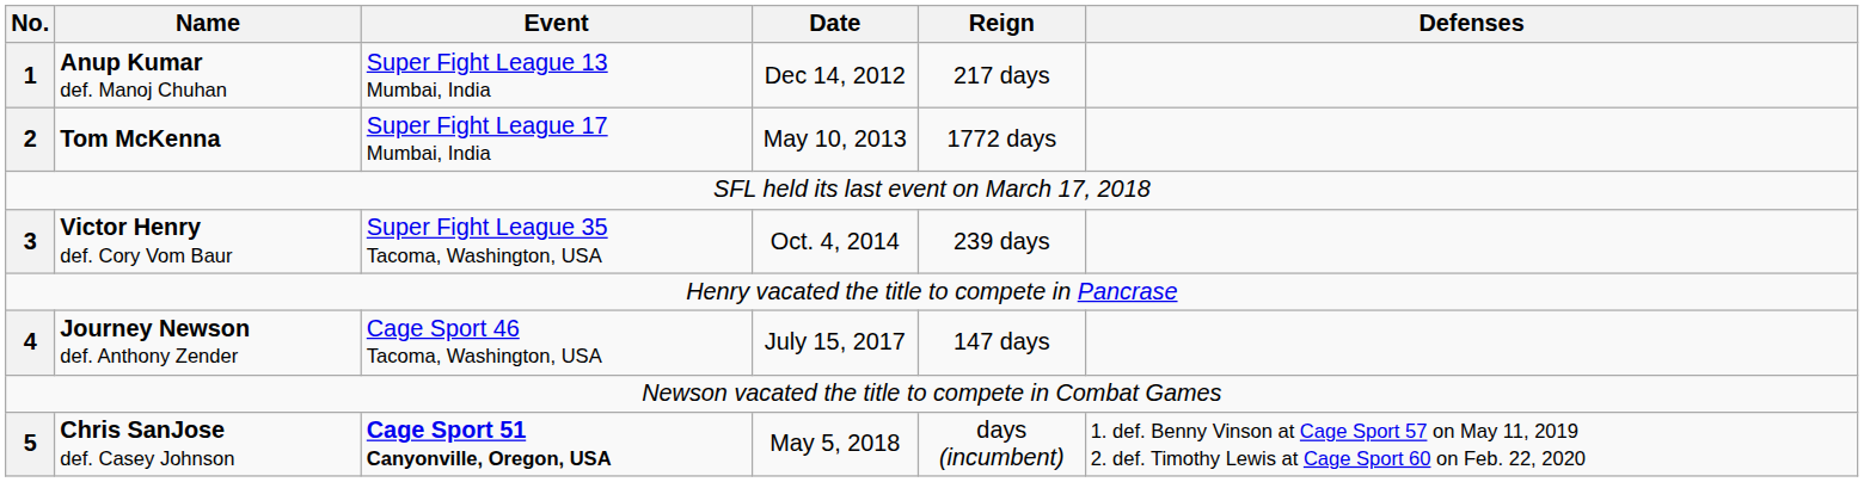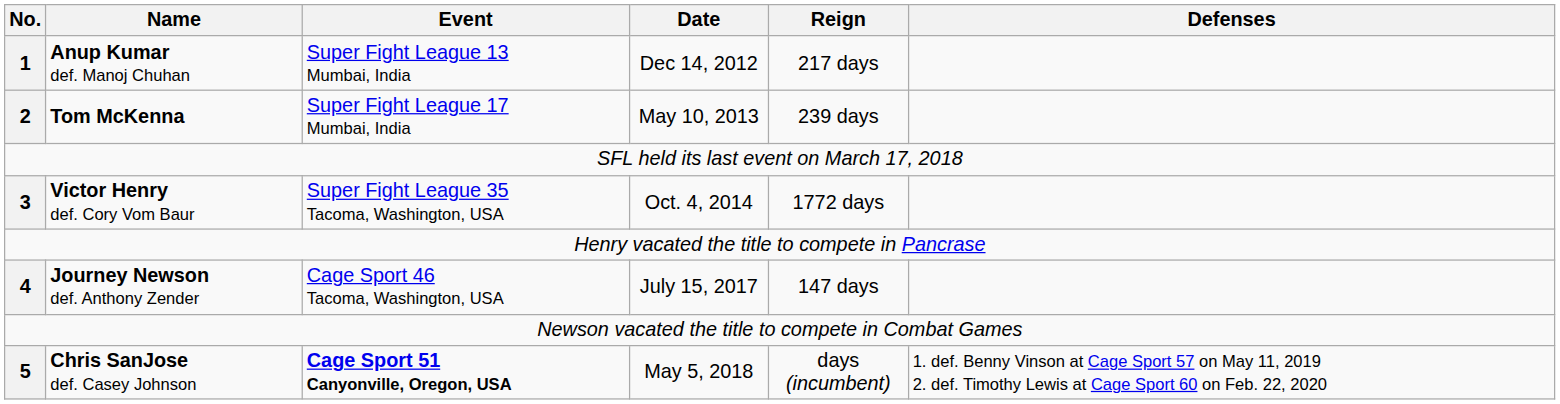 <table class="wikitable" width="99%">
 <tr>
 <th width="2%">No.</th>
 <th>Name</th>
 <th>Event</th>
 <th width="9%">Date</th>
 <th width="9%">Reign</th>
 <th>Defenses</th>
 </tr>
 <tr>
 <th>1</th>
 <td> <strong>Anup Kumar</strong><br><small>def. Manoj Chuhan</small></td>
 <td><a href='#'>Super Fight League 13</a><br><small>Mumbai, India</small></td>
 <td align="center">Dec 14, 2012</td>
 <td align="center">217 days</td>
 <td></td>
 </tr>
 <tr>
 <th>2</th>
 <td> <strong>Tom McKenna</strong></td>
 <td><a href='#'>Super Fight League 17</a><br><small>Mumbai, India</small></td>
 <td align="center">May 10, 2013</td>
-<td align="center">1772 days</td>
+<td align="center">239 days</td>
 <td></td>
 </tr>
 <tr>
 <td align="center" colspan="6"><em>SFL held its last event on March 17, 2018</em></td>
 </tr>
 <tr>
 <th>3</th>
 <td> <strong>Victor Henry</strong><br><small>def. Cory Vom Baur</small></td>
 <td><a href='#'>Super Fight League 35</a><br><small>Tacoma, Washington, USA</small></td>
 <td align="center">Oct. 4, 2014</td>
-<td align="center">239 days</td>
+<td align="center">1772 days</td>
 <td></td>
 </tr>
 <tr>
 <td align="center" colspan="6"><em>Henry vacated the title to compete in <a href='#'>Pancrase</a></em></td>
 </tr>
 <tr>
 <th>4</th>
 <td> <strong>Journey Newson</strong><br><small>def. Anthony Zender</small></td>
 <td><a href='#'>Cage Sport 46</a><br><small>Tacoma, Washington, USA</small></td>
 <td align="center">July 15, 2017</td>
 <td align="center">147 days</td>
 <td></td>
 </tr>
 <tr>
 <td align="center" colspan="6"><em>Newson vacated the title to compete in Combat Games</em></td>
 </tr>
 <tr>
 <th>5</th>
 <td> <strong>Chris SanJose</strong><br><small>def. Casey Johnson</small></td>
 <td><strong><a href='#'>Cage Sport 51</a><br><small>Canyonville, Oregon, USA</small></strong></td>
 <td align="center">May 5, 2018</td>
 <td align="center"> days<br><em>(incumbent)</em></td>
 <td><small>1. def. Benny Vinson at <a href='#'>Cage Sport 57</a> on May 11, 2019<br>2. def. Timothy Lewis at <a href='#'>Cage Sport 60</a> on Feb. 22, 2020</small></td>
 </tr>
 </table>
